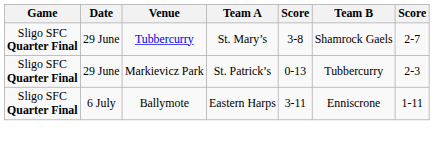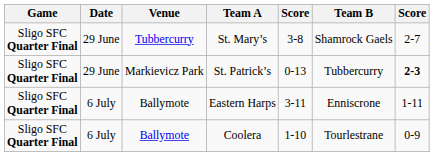 <table class="wikitable">
 <tr>
 <th>Game</th>
 <th>Date</th>
 <th>Venue</th>
 <th>Team A</th>
 <th>Score</th>
 <th>Team B</th>
 <th>Score</th>
 </tr>
 <tr align="center">
 <td>Sligo SFC<br><strong>Quarter Final</strong></td>
 <td>29 June</td>
 <td><a href='#'>Tubbercurry</a></td>
 <td>St. Mary’s</td>
 <td>3-8</td>
 <td>Shamrock Gaels</td>
 <td>2-7</td>
 </tr>
 <tr align="center">
 <td>Sligo SFC<br><strong>Quarter Final</strong></td>
 <td>29 June</td>
 <td>Markievicz Park</td>
 <td>St. Patrick’s</td>
 <td>0-13</td>
 <td>Tubbercurry</td>
-<td>2-3</td>
+<td><strong>2-3</strong></td>
 </tr>
 <tr align="center">
 <td>Sligo SFC<br><strong>Quarter Final</strong></td>
 <td>6 July</td>
 <td>Ballymote</td>
 <td>Eastern Harps</td>
 <td>3-11</td>
 <td>Enniscrone</td>
 <td>1-11</td>
 </tr>
+<tr align="center">
+<td>Sligo SFC<br><strong>Quarter Final</strong></td>
+<td>6 July</td>
+<td><a href='#'>Ballymote</a></td>
+<td>Coolera</td>
+<td>1-10</td>
+<td>Tourlestrane</td>
+<td>0-9</td>
+</tr>
 </table>
